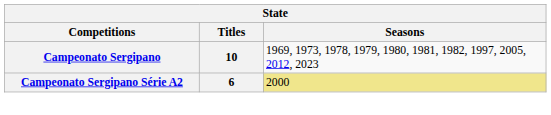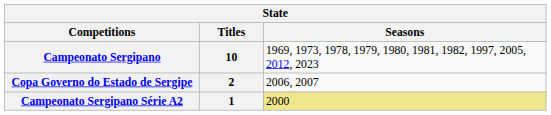 <table class="wikitable">
 <tr>
 <th colspan="3">State</th>
 </tr>
 <tr>
 <th style="width:260px">Competitions</th>
 <th style="width:80px">Titles</th>
 <th style="width:380px">Seasons</th>
 </tr>
 <tr>
 <th style="text-align:center"><a href='#'>Campeonato Sergipano</a></th>
 <th style="text-align:center"><strong>10</strong></th>
 <td align="left">1969, 1973, 1978, 1979, 1980, 1981, 1982, 1997, 2005, <a href='#'>2012</a>, 2023</td>
 </tr>
 <tr>
+<th><a href='#'>Copa Governo do Estado de Sergipe</a></th>
+<th style="text-align:center"><strong>2</strong></th>
+<td align="left">2006, 2007</td>
+</tr>
+<tr>
 <th><a href='#'>Campeonato Sergipano Série A2</a></th>
-<th style="text-align:center"><strong>6</strong></th>
+<th style="text-align:center"><strong>1</strong></th>
 <td align="left" style="background: khaki;">2000</td>
 </tr>
 </table>
